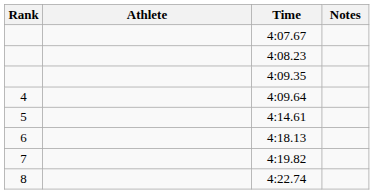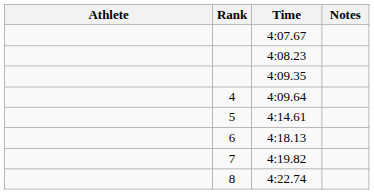 <table class="wikitable" style="text-align:center">
 <tr>
+<th width=250>Athlete</th>
 <th width=40>Rank</th>
-<th width=250>Athlete</th>
 <th width=80>Time</th>
 <th width=50>Notes</th>
 </tr>
 <tr>
+<td align=left></td>
 <td></td>
-<td align=left></td>
 <td>4:07.67</td>
 <td></td>
 </tr>
 <tr>
+<td align=left></td>
 <td></td>
-<td align=left></td>
 <td>4:08.23</td>
 <td></td>
 </tr>
 <tr>
+<td align=left></td>
 <td></td>
-<td align=left></td>
 <td>4:09.35</td>
 <td></td>
 </tr>
 <tr>
+<td align=left></td>
 <td>4</td>
-<td align=left></td>
 <td>4:09.64</td>
 <td></td>
 </tr>
 <tr>
+<td align=left></td>
 <td>5</td>
-<td align=left></td>
 <td>4:14.61</td>
 <td></td>
 </tr>
 <tr>
+<td align=left></td>
 <td>6</td>
-<td align=left></td>
 <td>4:18.13</td>
 <td></td>
 </tr>
 <tr>
+<td align=left></td>
 <td>7</td>
-<td align=left></td>
 <td>4:19.82</td>
 <td></td>
 </tr>
 <tr>
+<td align=left></td>
 <td>8</td>
-<td align=left></td>
 <td>4:22.74</td>
 <td></td>
 </tr>
 </table>
